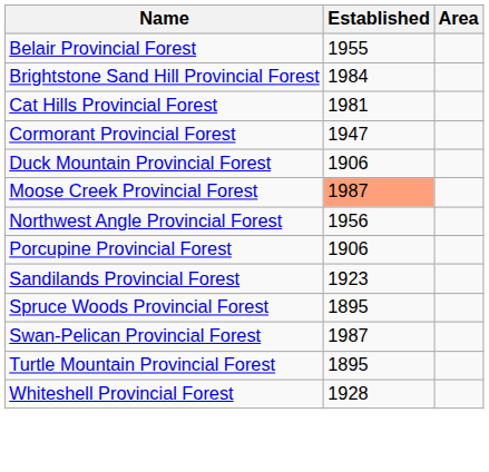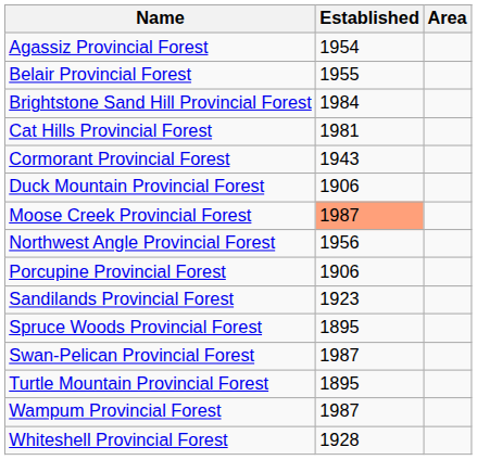 <table class="sortable wikitable">
 <tr>
 <th>Name</th>
 <th>Established</th>
 <th>Area</th>
+</tr>
+<tr>
+<td><a href='#'>Agassiz Provincial Forest</a></td>
+<td>1954</td>
+<td></td>
 </tr>
 <tr>
 <td><a href='#'>Belair Provincial Forest</a></td>
 <td>1955</td>
 <td></td>
 </tr>
 <tr>
 <td><a href='#'>Brightstone Sand Hill Provincial Forest</a></td>
 <td>1984</td>
 <td></td>
 </tr>
 <tr>
 <td><a href='#'>Cat Hills Provincial Forest</a></td>
 <td>1981</td>
 <td></td>
 </tr>
 <tr>
 <td><a href='#'>Cormorant Provincial Forest</a></td>
-<td>1947</td>
+<td>1943</td>
 <td></td>
 </tr>
 <tr>
 <td><a href='#'>Duck Mountain Provincial Forest</a></td>
 <td>1906</td>
 <td></td>
 </tr>
 <tr>
 <td><a href='#'>Moose Creek Provincial Forest</a></td>
 <td style="background: lightsalmon;">1987</td>
 <td></td>
 </tr>
 <tr>
 <td><a href='#'>Northwest Angle Provincial Forest</a></td>
 <td>1956</td>
 <td></td>
 </tr>
 <tr>
 <td><a href='#'>Porcupine Provincial Forest</a></td>
 <td>1906</td>
 <td></td>
 </tr>
 <tr>
 <td><a href='#'>Sandilands Provincial Forest</a></td>
 <td>1923</td>
 <td></td>
 </tr>
 <tr>
 <td><a href='#'>Spruce Woods Provincial Forest</a></td>
 <td>1895</td>
 <td></td>
 </tr>
 <tr>
 <td><a href='#'>Swan-Pelican Provincial Forest</a></td>
 <td>1987</td>
 <td></td>
 </tr>
 <tr>
 <td><a href='#'>Turtle Mountain Provincial Forest</a></td>
 <td>1895</td>
 <td></td>
 </tr>
 <tr>
+<td><a href='#'>Wampum Provincial Forest</a></td>
+<td>1987</td>
+<td></td>
+</tr>
+<tr>
 <td><a href='#'>Whiteshell Provincial Forest</a></td>
 <td>1928</td>
 <td></td>
 </tr>
 </table>
